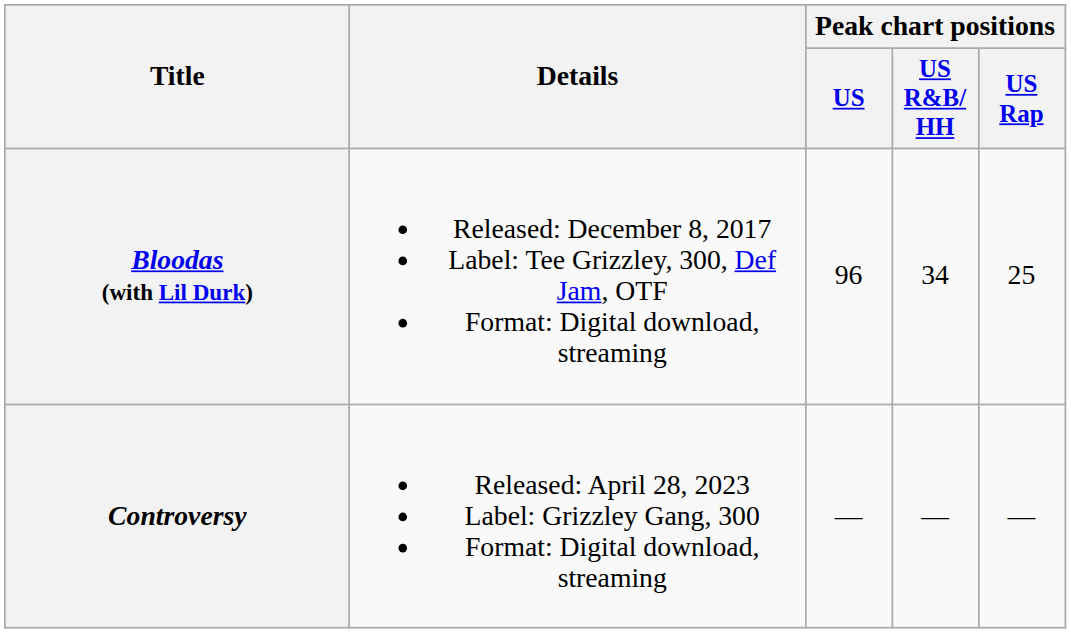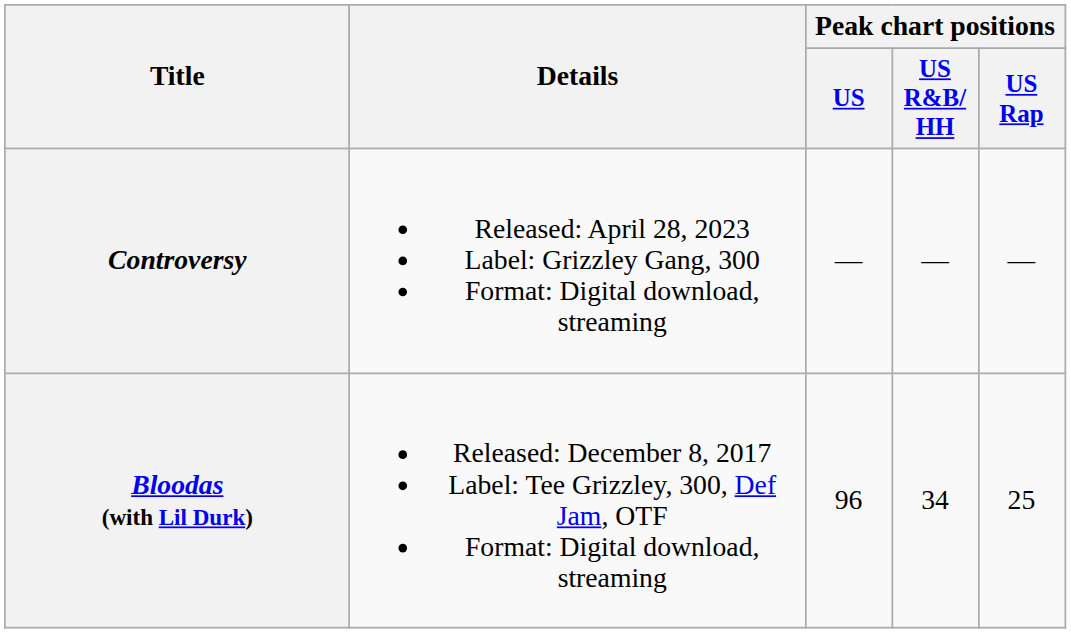 <table class="wikitable plainrowheaders" style="text-align: center;">
 <tr>
 <th scope="col" rowspan="2" style="width:12em;">Title</th>
 <th scope="col" rowspan="2" style="width:16em;">Details</th>
 <th scope="col" colspan="3">Peak chart positions</th>
 </tr>
 <tr>
 <th style="width:3em;font-size:90%;"><a href='#'>US</a><br></th>
 <th style="width:3em;font-size:90%;"><a href='#'>US<br>R&B/<br>HH</a><br></th>
 <th style="width:3em;font-size:90%;"><a href='#'>US Rap</a><br></th>
 </tr>
 <tr>
+<th scope="row"><em>Controversy</em> </th>
+<td><br><ul><li>Released: April 28, 2023</li><li>Label: Grizzley Gang, 300</li><li>Format: Digital download, streaming</li></ul></td>
+<td>—</td>
+<td>—</td>
+<td>—</td>
+</tr>
+<tr>
 <th scope="row"><em><a href='#'>Bloodas</a></em><br><small>(with <a href='#'>Lil Durk</a>)</small></th>
 <td><br><ul><li>Released: December 8, 2017</li><li>Label: Tee Grizzley, 300, <a href='#'>Def Jam</a>, OTF</li><li>Format: Digital download, streaming</li></ul></td>
 <td>96</td>
 <td>34</td>
 <td>25</td>
 </tr>
-<tr>
-<th scope="row"><em>Controversy</em> </th>
-<td><br><ul><li>Released: April 28, 2023</li><li>Label: Grizzley Gang, 300</li><li>Format: Digital download, streaming</li></ul></td>
-<td>—</td>
-<td>—</td>
-<td>—</td>
-</tr>
 </table>
